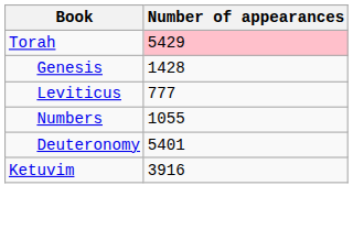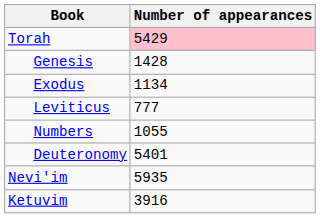 <table class="wikitable">
 <tr>
 <th><strong>Book</strong></th>
 <th>Number of appearances</th>
 </tr>
 <tr>
 <td><a href='#'>Torah</a></td>
 <td style="background: pink;">5429</td>
 </tr>
 <tr>
 <td>   <a href='#'>Genesis</a></td>
 <td>1428</td>
 </tr>
 <tr>
+<td>   <a href='#'>Exodus</a></td>
+<td>1134</td>
+</tr>
+<tr>
 <td>   <a href='#'>Leviticus</a></td>
 <td>777</td>
 </tr>
 <tr>
 <td>   <a href='#'>Numbers</a></td>
 <td>1055</td>
 </tr>
 <tr>
 <td>   <a href='#'>Deuteronomy</a></td>
 <td>5401</td>
 </tr>
 <tr>
+<td><a href='#'>Nevi'im</a></td>
+<td>5935</td>
+</tr>
+<tr>
 <td><a href='#'>Ketuvim</a></td>
 <td>3916</td>
 </tr>
 </table>
